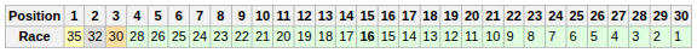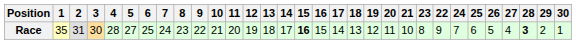 <table class="wikitable" style="font-size: 90%;">
 <tr>
 <th>Position</th>
 <th>1</th>
 <th>2</th>
 <th>3</th>
 <th>4</th>
 <th>5</th>
 <th>6</th>
 <th>7</th>
 <th>8</th>
 <th>9</th>
 <th>10</th>
 <th>11</th>
 <th>12</th>
 <th>13</th>
 <th>14</th>
 <th>15</th>
 <th>16</th>
 <th>17</th>
 <th>18</th>
 <th>19</th>
 <th>20</th>
 <th>21</th>
+<th>23</th>
 <th>22</th>
-<th>23</th>
 <th>24</th>
 <th>25</th>
 <th>26</th>
 <th>27</th>
 <th>28</th>
 <th>29</th>
 <th>30</th>
 </tr>
 <tr>
 <th>Race</th>
 <td style="background:#FFFFBF;">35</td>
-<td style="background:#DFDFDF;">32</td>
+<td style="background:#DFDFDF;">31</td>
 <td style="background:#FFDF9F;">30</td>
 <td style="background:#DFFFDF;">28</td>
-<td style="background:#DFFFDF;">26</td>
+<td style="background:#DFFFDF;">27</td>
 <td style="background:#DFFFDF;">25</td>
 <td style="background:#DFFFDF;">24</td>
 <td style="background:#DFFFDF;">23</td>
 <td style="background:#DFFFDF;">22</td>
 <td style="background:#DFFFDF;">21</td>
 <td style="background:#DFFFDF;">20</td>
 <td style="background:#DFFFDF;">19</td>
 <td style="background:#DFFFDF;">18</td>
 <td style="background:#DFFFDF;">17</td>
 <td style="background:#DFFFDF;"><strong>16</strong></td>
 <td style="background:#DFFFDF;">15</td>
 <td style="background:#DFFFDF;">14</td>
 <td style="background:#DFFFDF;">13</td>
 <td style="background:#DFFFDF;">12</td>
 <td style="background:#DFFFDF;">11</td>
 <td style="background:#DFFFDF;">10</td>
+<td style="background:#DFFFDF;">8</td>
 <td style="background:#DFFFDF;">9</td>
-<td style="background:#DFFFDF;">8</td>
 <td style="background:#DFFFDF;">7</td>
 <td style="background:#DFFFDF;">6</td>
 <td style="background:#DFFFDF;">5</td>
 <td style="background:#DFFFDF;">4</td>
-<td style="background:#DFFFDF;">3</td>
+<td style="background:#DFFFDF;"><strong>3</strong></td>
 <td style="background:#DFFFDF;">2</td>
 <td style="background:#DFFFDF;">1</td>
 </tr>
 </table>
